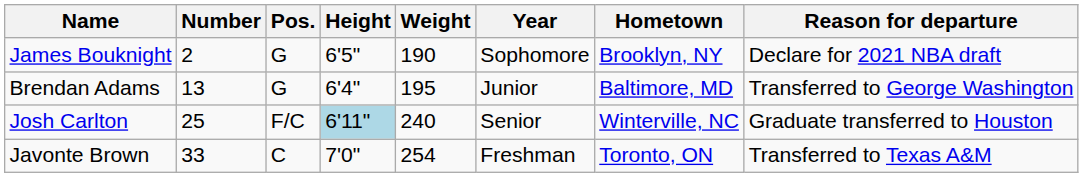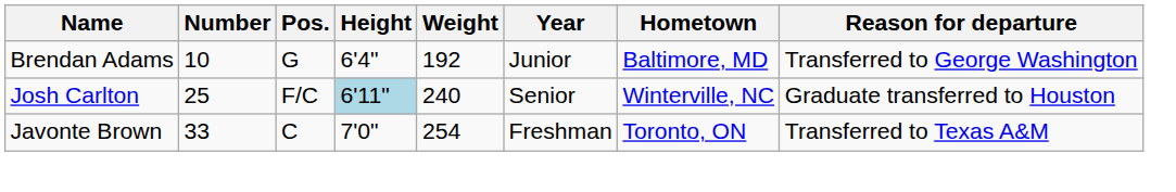 <table class="wikitable sortable">
 <tr>
 <th>Name</th>
 <th>Number</th>
 <th>Pos.</th>
 <th>Height</th>
 <th>Weight</th>
 <th>Year</th>
 <th>Hometown</th>
 <th class="unsortable">Reason for departure</th>
 </tr>
 <tr>
-<td><a href='#'>James Bouknight</a></td>
-<td>2</td>
-<td>G</td>
-<td>6'5"</td>
-<td>190</td>
-<td>Sophomore</td>
-<td><a href='#'>Brooklyn, NY</a></td>
-<td>Declare for <a href='#'>2021 NBA draft</a></td>
-</tr>
-<tr>
 <td>Brendan Adams</td>
-<td>13</td>
+<td>10</td>
 <td>G</td>
 <td>6'4"</td>
-<td>195</td>
+<td>192</td>
 <td>Junior</td>
 <td><a href='#'>Baltimore, MD</a></td>
 <td>Transferred to <a href='#'>George Washington</a></td>
 </tr>
 <tr>
 <td><a href='#'>Josh Carlton</a></td>
 <td>25</td>
 <td>F/C</td>
 <td style="background: lightblue;">6'11"</td>
 <td>240</td>
 <td>Senior</td>
 <td><a href='#'>Winterville, NC</a></td>
 <td>Graduate transferred to <a href='#'>Houston</a></td>
 </tr>
 <tr>
 <td>Javonte Brown</td>
 <td>33</td>
 <td>C</td>
 <td>7'0"</td>
 <td>254</td>
 <td>Freshman</td>
 <td><a href='#'>Toronto, ON</a></td>
 <td>Transferred to <a href='#'>Texas A&M</a></td>
 </tr>
 </table>
